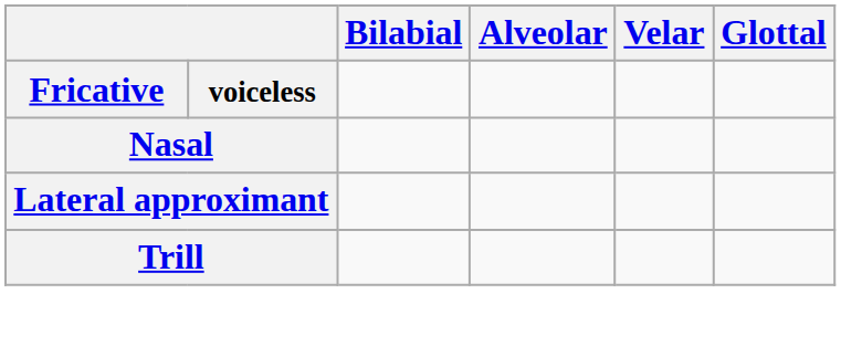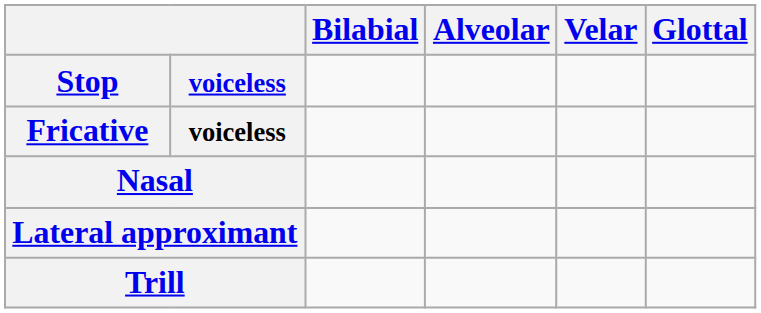 <table class="wikitable" style="text-align:center">
 <tr>
 <th colspan="2"></th>
 <th><a href='#'>Bilabial</a></th>
 <th><a href='#'>Alveolar</a></th>
 <th><a href='#'>Velar</a></th>
 <th><a href='#'>Glottal</a></th>
+</tr>
+<tr>
+<th><a href='#'>Stop</a></th>
+<th><small><a href='#'>voiceless</a></small></th>
+<td></td>
+<td></td>
+<td></td>
+<td></td>
 </tr>
 <tr>
 <th><a href='#'>Fricative</a></th>
 <th><small>voiceless</small></th>
 <td></td>
 <td></td>
 <td></td>
 <td></td>
 </tr>
 <tr>
 <th colspan="2"><a href='#'>Nasal</a></th>
 <td></td>
 <td></td>
 <td></td>
 <td></td>
 </tr>
 <tr>
 <th colspan="2"><a href='#'>Lateral approximant</a></th>
 <td></td>
 <td></td>
 <td></td>
 <td></td>
 </tr>
 <tr>
 <th colspan="2"><a href='#'>Trill</a></th>
 <td></td>
 <td></td>
 <td></td>
 <td></td>
 </tr>
 </table>
